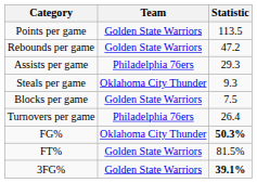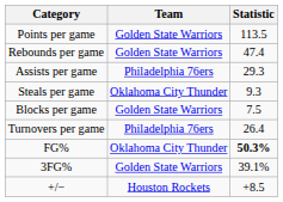 <table class="wikitable" style="text-align:center">
 <tr>
 <th>Category</th>
 <th>Team</th>
 <th>Statistic</th>
 </tr>
 <tr>
 <td>Points per game</td>
 <td><a href='#'>Golden State Warriors</a></td>
 <td>113.5</td>
 </tr>
 <tr>
 <td>Rebounds per game</td>
 <td><a href='#'>Golden State Warriors</a></td>
-<td>47.2</td>
+<td>47.4</td>
 </tr>
 <tr>
 <td>Assists per game</td>
 <td><a href='#'>Philadelphia 76ers</a></td>
 <td>29.3</td>
 </tr>
 <tr>
 <td>Steals per game</td>
 <td><a href='#'>Oklahoma City Thunder</a></td>
 <td>9.3</td>
 </tr>
 <tr>
 <td>Blocks per game</td>
 <td><a href='#'>Golden State Warriors</a></td>
 <td>7.5</td>
 </tr>
 <tr>
 <td>Turnovers per game</td>
 <td><a href='#'>Philadelphia 76ers</a></td>
 <td>26.4</td>
 </tr>
 <tr>
 <td>FG%</td>
 <td><a href='#'>Oklahoma City Thunder</a></td>
 <td><strong>50.3%</strong></td>
 </tr>
 <tr>
-<td>FT%</td>
+<td>3FG%</td>
 <td><a href='#'>Golden State Warriors</a></td>
-<td>81.5%</td>
+<td>39.1%</td>
 </tr>
 <tr>
-<td>3FG%</td>
-<td><a href='#'>Golden State Warriors</a></td>
-<td><strong>39.1%</strong></td>
+<td>+/−</td>
+<td><a href='#'>Houston Rockets</a></td>
+<td>+8.5</td>
 </tr>
 </table>
